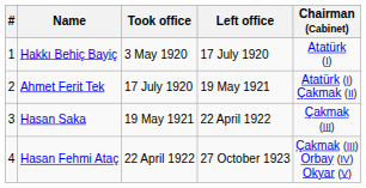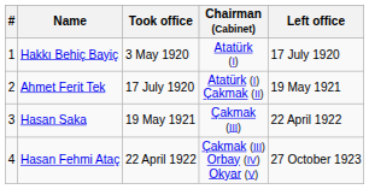 <table class="wikitable">
 <tr style="background:#cccccc">
 <th>#</th>
 <th>Name</th>
 <th>Took office</th>
+<th>Chairman<br><small>(Cabinet)</small></th>
 <th>Left office</th>
-<th>Chairman<br><small>(Cabinet)</small></th>
 </tr>
 <tr>
 <td>1</td>
 <td><a href='#'>Hakkı Behiç Bayiç</a></td>
 <td>3 May 1920</td>
+<td ! style="text-align:center;"><a href='#'>Atatürk</a><br><small>(<a href='#'>I</a>)</small></td>
 <td>17 July 1920</td>
-<td ! style="text-align:center;"><a href='#'>Atatürk</a><br><small>(<a href='#'>I</a>)</small></td>
 </tr>
 <tr>
 <td>2</td>
 <td><a href='#'>Ahmet Ferit Tek</a></td>
 <td>17 July 1920</td>
+<td ! style="text-align:center;"><a href='#'>Atatürk</a> <small>(<a href='#'>I</a>)</small><br><a href='#'>Çakmak</a> <small>(<a href='#'>II</a>)</small></td>
 <td>19 May 1921</td>
-<td ! style="text-align:center;"><a href='#'>Atatürk</a> <small>(<a href='#'>I</a>)</small><br><a href='#'>Çakmak</a> <small>(<a href='#'>II</a>)</small></td>
 </tr>
 <tr>
 <td>3</td>
 <td><a href='#'>Hasan Saka</a></td>
 <td>19 May 1921</td>
+<td ! style="text-align:center;"><a href='#'>Çakmak</a><br><small>(<a href='#'>III</a>)</small></td>
 <td>22 April 1922</td>
-<td ! style="text-align:center;"><a href='#'>Çakmak</a><br><small>(<a href='#'>III</a>)</small></td>
 </tr>
 <tr>
 <td>4</td>
 <td><a href='#'>Hasan Fehmi Ataç</a></td>
 <td>22 April 1922</td>
+<td ! style="text-align:center;"><a href='#'>Çakmak</a> <small>(<a href='#'>III</a>)</small><br><a href='#'>Orbay</a> <small>(<a href='#'>IV</a>)</small><br><a href='#'>Okyar</a> <small>(<a href='#'>V</a>)</small></td>
 <td>27 October 1923</td>
-<td ! style="text-align:center;"><a href='#'>Çakmak</a> <small>(<a href='#'>III</a>)</small><br><a href='#'>Orbay</a> <small>(<a href='#'>IV</a>)</small><br><a href='#'>Okyar</a> <small>(<a href='#'>V</a>)</small></td>
 </tr>
 </table>
